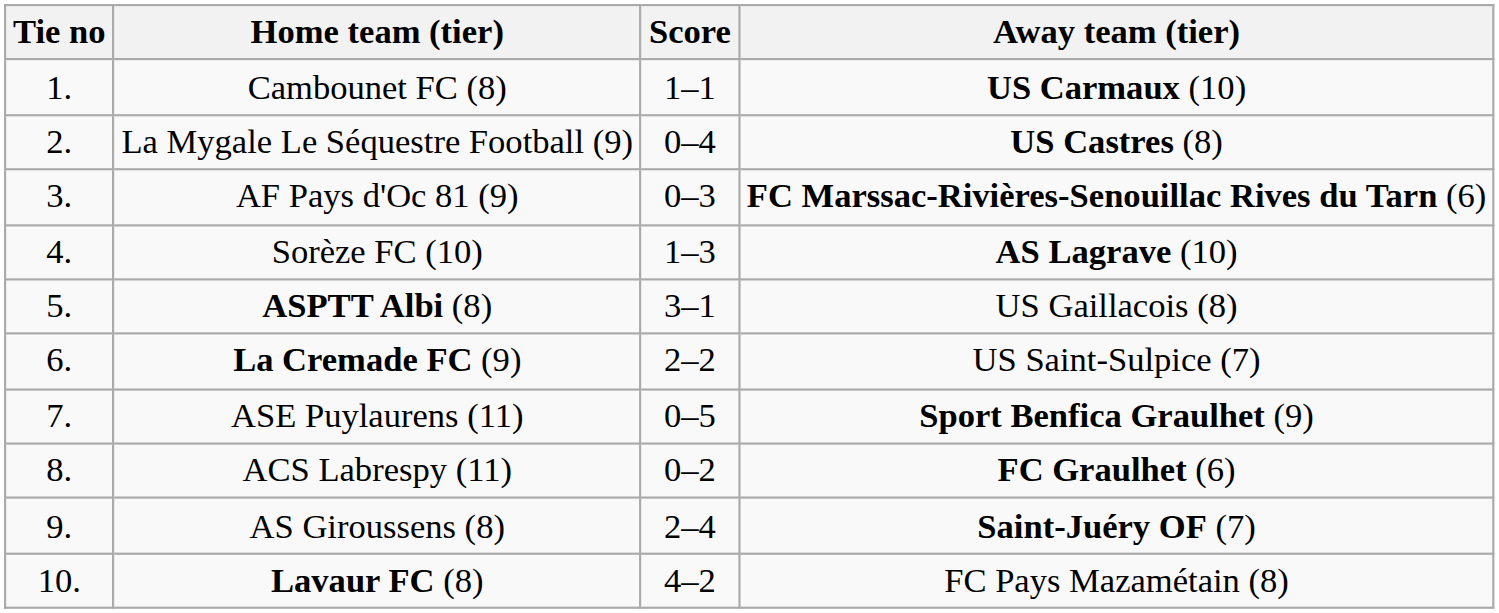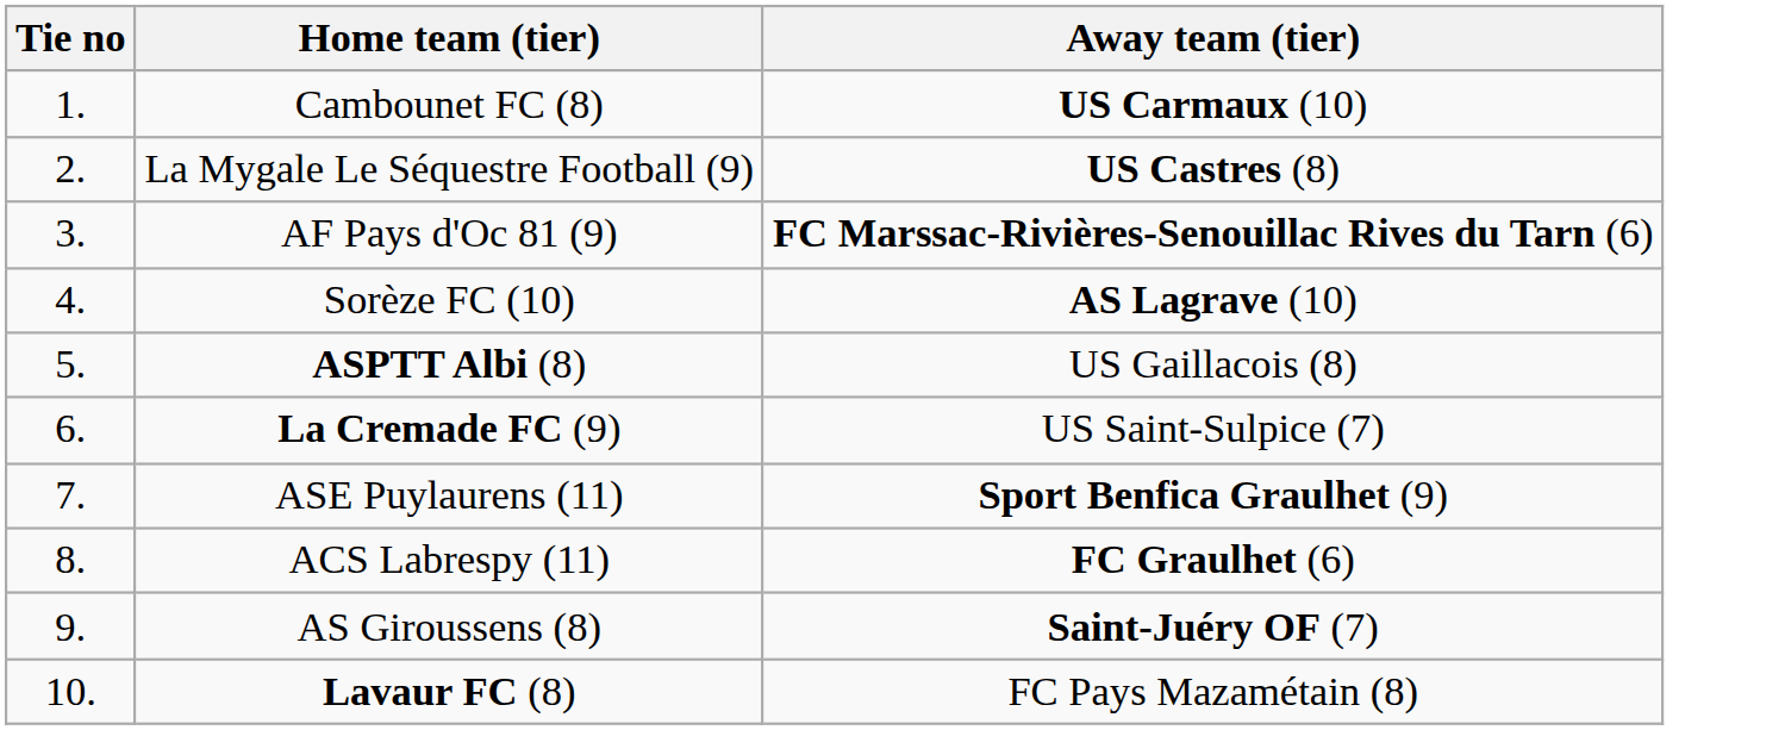 <table class="wikitable" style="text-align: center">
 <tr>
 <th>Tie no</th>
 <th>Home team (tier)</th>
-<th>Score</th>
 <th>Away team (tier)</th>
 </tr>
 <tr>
 <td>1.</td>
 <td>Cambounet FC (8)</td>
-<td>1–1 </td>
 <td><strong>US Carmaux</strong> (10)</td>
 </tr>
 <tr>
 <td>2.</td>
 <td>La Mygale Le Séquestre Football (9)</td>
-<td>0–4</td>
 <td><strong>US Castres</strong> (8)</td>
 </tr>
 <tr>
 <td>3.</td>
 <td>AF Pays d'Oc 81 (9)</td>
-<td>0–3</td>
 <td><strong>FC Marssac-Rivières-Senouillac Rives du Tarn</strong> (6)</td>
 </tr>
 <tr>
 <td>4.</td>
 <td>Sorèze FC (10)</td>
-<td>1–3</td>
 <td><strong>AS Lagrave</strong> (10)</td>
 </tr>
 <tr>
 <td>5.</td>
 <td><strong>ASPTT Albi</strong> (8)</td>
-<td>3–1</td>
 <td>US Gaillacois (8)</td>
 </tr>
 <tr>
 <td>6.</td>
 <td><strong>La Cremade FC</strong> (9)</td>
-<td>2–2 </td>
 <td>US Saint-Sulpice (7)</td>
 </tr>
 <tr>
 <td>7.</td>
 <td>ASE Puylaurens (11)</td>
-<td>0–5</td>
 <td><strong>Sport Benfica Graulhet</strong> (9)</td>
 </tr>
 <tr>
 <td>8.</td>
 <td>ACS Labrespy (11)</td>
-<td>0–2</td>
 <td><strong>FC Graulhet</strong> (6)</td>
 </tr>
 <tr>
 <td>9.</td>
 <td>AS Giroussens (8)</td>
-<td>2–4</td>
 <td><strong>Saint-Juéry OF</strong> (7)</td>
 </tr>
 <tr>
 <td>10.</td>
 <td><strong>Lavaur FC</strong> (8)</td>
-<td>4–2</td>
 <td>FC Pays Mazamétain (8)</td>
 </tr>
 </table>
